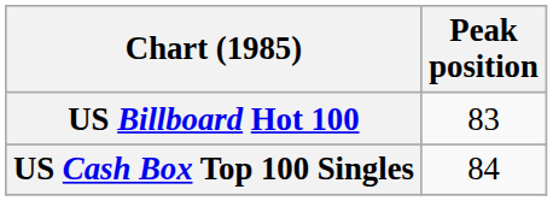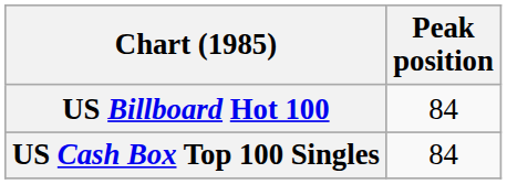 <table class="wikitable sortable plainrowheaders" style="text-align:center">
 <tr>
 <th>Chart (1985)</th>
 <th>Peak<br>position</th>
 </tr>
 <tr>
 <th scope="row">US <em><a href='#'>Billboard</a></em> <a href='#'>Hot 100</a></th>
-<td style="text-align:center;">83</td>
+<td style="text-align:center;">84</td>
 </tr>
 <tr>
 <th scope="row">US <em><a href='#'>Cash Box</a></em> Top 100 Singles</th>
 <td style="text-align:center;">84</td>
 </tr>
 </table>
